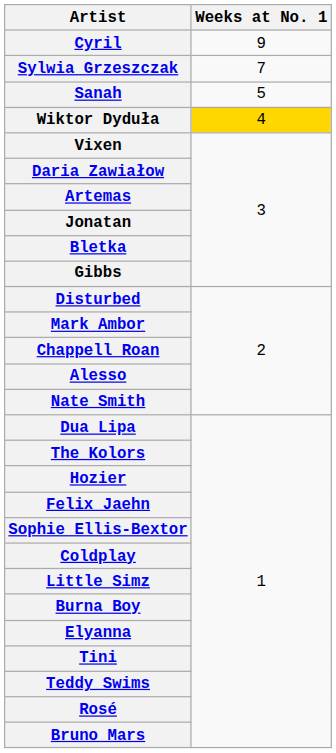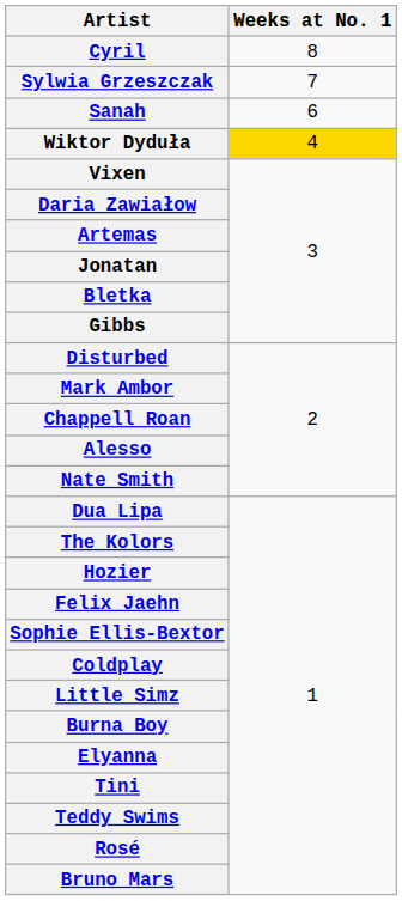 <table class="wikitable plainrowheaders" style="text-align:center;">
 <tr>
 <th>Artist</th>
 <th>Weeks at No. 1</th>
 </tr>
 <tr>
 <th scope="row"><a href='#'>Cyril</a></th>
-<td>9</td>
+<td>8</td>
 </tr>
 <tr>
 <th scope="row"><a href='#'>Sylwia Grzeszczak</a></th>
 <td>7</td>
 </tr>
 <tr>
 <th scope="row"><a href='#'>Sanah</a></th>
-<td>5</td>
+<td>6</td>
 </tr>
 <tr>
 <th scope="row">Wiktor Dyduła</th>
 <td style="background: gold;">4</td>
 </tr>
 <tr>
 <th scope="row">Vixen</th>
 <td rowspan="6">3</td>
 </tr>
 <tr>
 <th scope="row"><a href='#'>Daria Zawiałow</a></th>
 </tr>
 <tr>
 <th scope="row"><a href='#'>Artemas</a></th>
 </tr>
 <tr>
 <th scope="row">Jonatan</th>
 </tr>
 <tr>
 <th scope="row"><a href='#'>Bletka</a></th>
 </tr>
 <tr>
 <th scope="row">Gibbs</th>
 </tr>
 <tr>
 <th scope="row"><a href='#'>Disturbed</a></th>
 <td rowspan="5">2</td>
 </tr>
 <tr>
 <th scope="row"><a href='#'>Mark Ambor</a></th>
 </tr>
 <tr>
 <th scope="row"><a href='#'>Chappell Roan</a></th>
 </tr>
 <tr>
 <th scope="row"><a href='#'>Alesso</a></th>
 </tr>
 <tr>
 <th scope="row"><a href='#'>Nate Smith</a></th>
 </tr>
 <tr>
 <th scope="row"><a href='#'>Dua Lipa</a></th>
 <td rowspan="13">1</td>
 </tr>
 <tr>
 <th scope="row"><a href='#'>The Kolors</a></th>
 </tr>
 <tr>
 <th scope="row"><a href='#'>Hozier</a></th>
 </tr>
 <tr>
 <th scope="row"><a href='#'>Felix Jaehn</a></th>
 </tr>
 <tr>
 <th scope="row"><a href='#'>Sophie Ellis-Bextor</a></th>
 </tr>
 <tr>
 <th scope="row"><a href='#'>Coldplay</a></th>
 </tr>
 <tr>
 <th scope="row"><a href='#'>Little Simz</a></th>
 </tr>
 <tr>
 <th scope="row"><a href='#'>Burna Boy</a></th>
 </tr>
 <tr>
 <th scope="row"><a href='#'>Elyanna</a></th>
 </tr>
 <tr>
 <th scope="row"><a href='#'>Tini</a></th>
 </tr>
 <tr>
 <th scope="row"><a href='#'>Teddy Swims</a></th>
 </tr>
 <tr>
 <th scope="row"><a href='#'>Rosé</a></th>
 </tr>
 <tr>
 <th scope="row"><a href='#'>Bruno Mars</a></th>
 </tr>
 </table>
